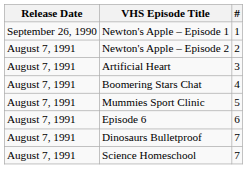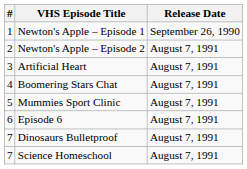 <table class="wikitable">
 <tr>
+<th>#</th>
+<th>VHS Episode Title</th>
 <th>Release Date</th>
-<th>VHS Episode Title</th>
-<th>#</th>
 </tr>
 <tr>
+<td>1</td>
+<td>Newton's Apple – Episode 1</td>
 <td>September 26, 1990</td>
-<td>Newton's Apple – Episode 1</td>
-<td>1</td>
 </tr>
 <tr>
+<td>2</td>
+<td>Newton's Apple – Episode 2</td>
 <td>August 7, 1991</td>
-<td>Newton's Apple – Episode 2</td>
-<td>2</td>
 </tr>
 <tr>
+<td>3</td>
+<td>Artificial Heart</td>
 <td>August 7, 1991</td>
-<td>Artificial Heart</td>
-<td>3</td>
 </tr>
 <tr>
+<td>4</td>
+<td>Boomering Stars Chat</td>
 <td>August 7, 1991</td>
-<td>Boomering Stars Chat</td>
-<td>4</td>
 </tr>
 <tr>
+<td>5</td>
+<td>Mummies Sport Clinic</td>
 <td>August 7, 1991</td>
-<td>Mummies Sport Clinic</td>
-<td>5</td>
 </tr>
 <tr>
+<td>6</td>
+<td>Episode 6</td>
 <td>August 7, 1991</td>
-<td>Episode 6</td>
-<td>6</td>
 </tr>
 <tr>
+<td>7</td>
+<td>Dinosaurs Bulletproof</td>
 <td>August 7, 1991</td>
-<td>Dinosaurs Bulletproof</td>
-<td>7</td>
 </tr>
 <tr>
+<td>7</td>
+<td>Science Homeschool</td>
 <td>August 7, 1991</td>
-<td>Science Homeschool</td>
-<td>7</td>
 </tr>
 </table>
